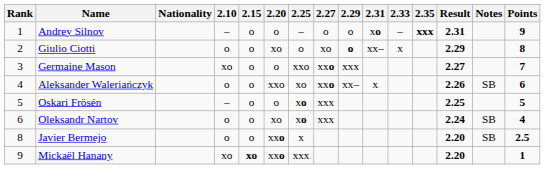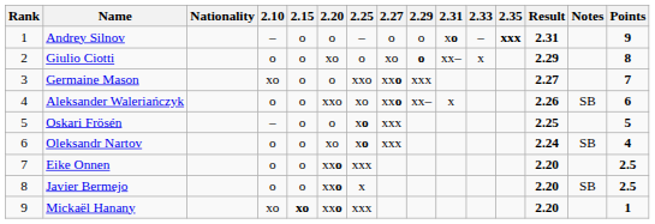 <table class="wikitable sortable" style="text-align:center">
 <tr>
 <th>Rank</th>
 <th>Name</th>
 <th>Nationality</th>
 <th>2.10</th>
 <th>2.15</th>
 <th>2.20</th>
 <th>2.25</th>
 <th>2.27</th>
 <th>2.29</th>
 <th>2.31</th>
 <th>2.33</th>
 <th>2.35</th>
 <th>Result</th>
 <th>Notes</th>
 <th>Points</th>
 </tr>
 <tr>
 <td>1</td>
 <td align=left><a href='#'>Andrey Silnov</a></td>
 <td align=left></td>
 <td>–</td>
 <td>o</td>
 <td>o</td>
 <td>–</td>
 <td>o</td>
 <td>o</td>
 <td>x<strong>o</strong></td>
 <td>–</td>
 <td><strong>xxx</strong></td>
 <td><strong>2.31</strong></td>
 <td></td>
 <td><strong>9</strong></td>
 </tr>
 <tr>
 <td>2</td>
 <td align=left><a href='#'>Giulio Ciotti</a></td>
 <td align=left></td>
 <td>o</td>
 <td>o</td>
 <td>xo</td>
 <td>o</td>
 <td>xo</td>
 <td><strong>o</strong></td>
 <td>xx–</td>
 <td>x</td>
 <td></td>
 <td><strong>2.29</strong></td>
 <td></td>
 <td><strong>8</strong></td>
 </tr>
 <tr>
 <td>3</td>
 <td align=left><a href='#'>Germaine Mason</a></td>
 <td align=left></td>
 <td>xo</td>
 <td>o</td>
 <td>o</td>
 <td>xxo</td>
 <td>xx<strong>o</strong></td>
 <td>xxx</td>
 <td></td>
 <td></td>
 <td></td>
 <td><strong>2.27</strong></td>
 <td></td>
 <td><strong>7</strong></td>
 </tr>
 <tr>
 <td>4</td>
 <td align=left><a href='#'>Aleksander Waleriańczyk</a></td>
 <td align=left></td>
 <td>o</td>
 <td>o</td>
 <td>xxo</td>
 <td>xo</td>
 <td>xx<strong>o</strong></td>
 <td>xx–</td>
 <td>x</td>
 <td></td>
 <td></td>
 <td><strong>2.26</strong></td>
 <td>SB</td>
 <td><strong>6</strong></td>
 </tr>
 <tr>
 <td>5</td>
 <td align=left><a href='#'>Oskari Frösén</a></td>
 <td align=left></td>
 <td>–</td>
 <td>o</td>
 <td>o</td>
 <td>x<strong>o</strong></td>
 <td>xxx</td>
 <td></td>
 <td></td>
 <td></td>
 <td></td>
 <td><strong>2.25</strong></td>
 <td></td>
 <td><strong>5</strong></td>
 </tr>
 <tr>
 <td>6</td>
 <td align=left><a href='#'>Oleksandr Nartov</a></td>
 <td align=left></td>
 <td>o</td>
 <td>o</td>
 <td>xo</td>
 <td>x<strong>o</strong></td>
 <td>xxx</td>
 <td></td>
 <td></td>
 <td></td>
 <td></td>
 <td><strong>2.24</strong></td>
 <td>SB</td>
 <td><strong>4</strong></td>
 </tr>
 <tr>
+<td>7</td>
+<td align=left><a href='#'>Eike Onnen</a></td>
+<td align=left></td>
+<td>o</td>
+<td>o</td>
+<td>xx<strong>o</strong></td>
+<td>xxx</td>
+<td></td>
+<td></td>
+<td></td>
+<td></td>
+<td></td>
+<td><strong>2.20</strong></td>
+<td></td>
+<td><strong>2.5</strong></td>
+</tr>
+<tr>
 <td>8</td>
 <td align=left><a href='#'>Javier Bermejo</a></td>
 <td align=left></td>
 <td>o</td>
 <td>o</td>
 <td>xx<strong>o</strong></td>
 <td>x</td>
 <td></td>
 <td></td>
 <td></td>
 <td></td>
 <td></td>
 <td><strong>2.20</strong></td>
 <td>SB</td>
 <td><strong>2.5</strong></td>
 </tr>
 <tr>
 <td>9</td>
 <td align=left><a href='#'>Mickaël Hanany</a></td>
 <td align=left></td>
 <td>xo</td>
 <td><strong>xo</strong></td>
 <td>xx<strong>o</strong></td>
 <td>xxx</td>
 <td></td>
 <td></td>
 <td></td>
 <td></td>
 <td></td>
 <td><strong>2.20</strong></td>
 <td></td>
 <td><strong>1</strong></td>
 </tr>
 </table>
